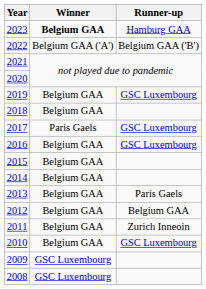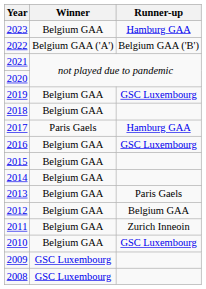 <table class="wikitable">
 <tr style="background:silver" !>
 <th>Year</th>
 <th>Winner</th>
 <th>Runner-up</th>
 </tr>
 <tr align="center">
 <td><a href='#'>2023</a></td>
-<td><strong>Belgium GAA</strong></td>
+<td>Belgium GAA</td>
 <td><a href='#'>Hamburg GAA</a></td>
 </tr>
 <tr align="center">
 <td><a href='#'>2022</a></td>
 <td>Belgium GAA ('A')</td>
 <td>Belgium GAA ('B')</td>
 </tr>
 <tr align="center">
 <td><a href='#'>2021</a></td>
 <td colspan="2" rowspan="2"><em>not played due to pandemic</em></td>
 </tr>
 <tr>
 <td><a href='#'>2020</a></td>
 </tr>
 <tr align="center">
 <td><a href='#'>2019</a></td>
 <td>Belgium GAA</td>
 <td><a href='#'>GSC Luxembourg</a></td>
 </tr>
 <tr align="center">
 <td><a href='#'>2018</a></td>
 <td>Belgium GAA</td>
 <td></td>
 </tr>
 <tr align="center">
 <td><a href='#'>2017</a></td>
 <td>Paris Gaels</td>
-<td><a href='#'>GSC Luxembourg</a></td>
+<td><a href='#'>Hamburg GAA</a></td>
 </tr>
 <tr align="center">
 <td><a href='#'>2016</a></td>
 <td>Belgium GAA</td>
 <td><a href='#'>GSC Luxembourg</a></td>
 </tr>
 <tr align="center">
 <td><a href='#'>2015</a></td>
 <td>Belgium GAA</td>
 <td></td>
 </tr>
 <tr align="center">
 <td><a href='#'>2014</a></td>
 <td>Belgium GAA</td>
 <td></td>
 </tr>
 <tr align="center">
 <td><a href='#'>2013</a></td>
 <td>Belgium GAA</td>
 <td>Paris Gaels</td>
 </tr>
 <tr align="center">
 <td><a href='#'>2012</a></td>
 <td>Belgium GAA</td>
 <td>Belgium GAA</td>
 </tr>
 <tr align="center">
 <td><a href='#'>2011</a></td>
 <td>Belgium GAA</td>
 <td>Zurich Inneoin</td>
 </tr>
 <tr align="center">
 <td><a href='#'>2010</a></td>
 <td>Belgium GAA</td>
 <td><a href='#'>GSC Luxembourg</a></td>
 </tr>
 <tr align="center">
 <td><a href='#'>2009</a></td>
 <td><a href='#'>GSC Luxembourg</a></td>
 <td></td>
 </tr>
 <tr align="center">
 <td><a href='#'>2008</a></td>
 <td><a href='#'>GSC Luxembourg</a></td>
 <td></td>
 </tr>
 </table>
